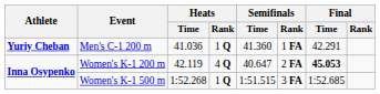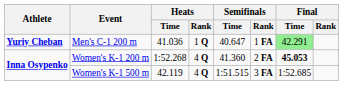 <table class="wikitable" style="font-size:90%">
 <tr>
 <th rowspan="2">Athlete</th>
 <th rowspan="2">Event</th>
 <th colspan=2>Heats</th>
 <th colspan=2>Semifinals</th>
 <th colspan=2>Final</th>
 </tr>
 <tr style="font-size:95%">
 <th>Time</th>
 <th>Rank</th>
 <th>Time</th>
 <th>Rank</th>
 <th>Time</th>
 <th>Rank</th>
 </tr>
 <tr align=center>
 <td align=left><strong><a href='#'>Yuriy Cheban</a></strong></td>
 <td align=left><a href='#'>Men's C-1 200 m</a></td>
 <td>41.036</td>
 <td>1 <strong>Q</strong></td>
-<td>41.360</td>
+<td>40.647</td>
 <td>1 <strong>FA</strong></td>
-<td>42.291</td>
+<td style="background: lightgreen;">42.291</td>
 <td></td>
 </tr>
 <tr align=center>
 <td align=left rowspan=2><strong><a href='#'>Inna Osypenko</a></strong></td>
 <td align=left><a href='#'>Women's K-1 200 m</a></td>
-<td>42.119</td>
+<td>1:52.268</td>
 <td>4 <strong>Q</strong></td>
-<td>40.647</td>
+<td>41.360</td>
 <td>2 <strong>FA</strong></td>
 <td><strong>45.053</strong></td>
 <td></td>
 </tr>
 <tr align=center>
 <td align=left><a href='#'>Women's K-1 500 m</a></td>
-<td>1:52.268</td>
-<td>1 <strong>Q</strong></td>
+<td>42.119</td>
+<td>4 <strong>Q</strong></td>
 <td>1:51.515</td>
 <td>3 <strong>FA</strong></td>
 <td>1:52.685</td>
 <td></td>
 </tr>
 </table>
